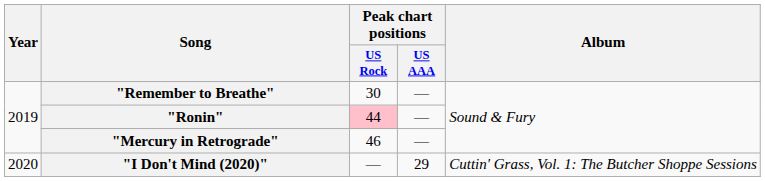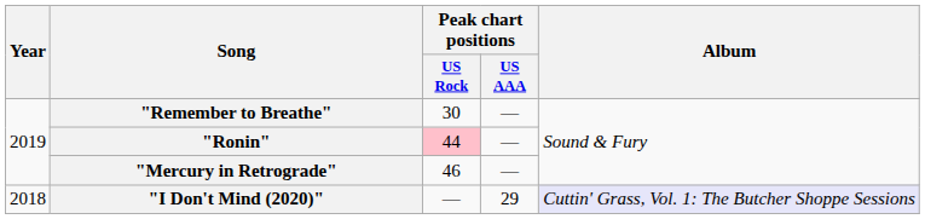 <table class="wikitable plainrowheaders" style="text-align:center;">
 <tr>
 <th rowspan="2">Year</th>
 <th rowspan="2" style="width:20em;">Song</th>
 <th colspan="2">Peak chart positions</th>
 <th rowspan="2">Album</th>
 </tr>
 <tr style="font-size:smaller;">
 <th style="width:45px;"><a href='#'>US<br>Rock</a><br></th>
 <th style="width:45px;"><a href='#'>US<br>AAA</a><br></th>
 </tr>
 <tr>
 <td rowspan="3">2019</td>
 <th scope="row">"Remember to Breathe"</th>
 <td>30</td>
 <td>—</td>
 <td style="text-align:left;" rowspan="3"><em>Sound & Fury</em></td>
 </tr>
 <tr>
 <th scope="row">"Ronin"</th>
 <td style="background: pink;">44</td>
 <td>—</td>
 </tr>
 <tr>
 <th scope="row">"Mercury in Retrograde"</th>
 <td>46</td>
 <td>—</td>
 </tr>
 <tr>
-<td>2020</td>
+<td>2018</td>
 <th scope="row">"I Don't Mind (2020)"</th>
 <td>—</td>
 <td>29</td>
-<td><em>Cuttin' Grass, Vol. 1: The Butcher Shoppe Sessions</em></td>
+<td style="background: lavender;"><em>Cuttin' Grass, Vol. 1: The Butcher Shoppe Sessions</em></td>
 </tr>
 </table>
